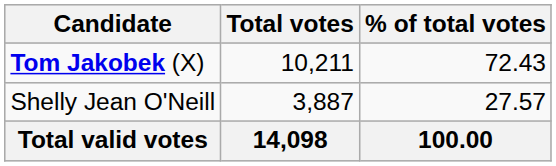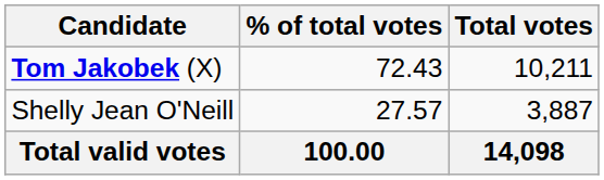 <table class="wikitable sortable">
 <tr bgcolor="#EEEEEE">
 <th align="left">Candidate</th>
+<th align="right">% of total votes</th>
 <th align="right">Total votes</th>
-<th align="right">% of total votes</th>
 </tr>
 <tr>
 <td align="left"><strong><a href='#'>Tom Jakobek</a></strong> (X)</td>
+<td align="right">72.43</td>
 <td align="right">10,211</td>
-<td align="right">72.43</td>
 </tr>
 <tr>
 <td align="left">Shelly Jean O'Neill</td>
+<td align="right">27.57</td>
 <td align="right">3,887</td>
-<td align="right">27.57</td>
 </tr>
 <tr bgcolor="#EEEEEE">
 <th align="left">Total valid votes</th>
+<th align="right">100.00</th>
 <th align="right">14,098</th>
-<th align="right">100.00</th>
 </tr>
 </table>
